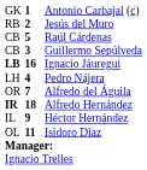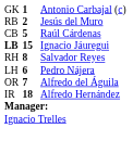 <table style="font-size: 90%" cellspacing="0" cellpadding="0">
 <tr>
 <th width="25"></th>
 <th width="25"></th>
 </tr>
 <tr>
 <td>GK</td>
 <td><strong>1</strong></td>
 <td><a href='#'>Antonio Carbajal</a> (<a href='#'>c</a>)</td>
 </tr>
 <tr>
 <td>RB</td>
 <td><strong>2</strong></td>
 <td><a href='#'>Jesús del Muro</a></td>
 </tr>
 <tr>
 <td>CB</td>
 <td><strong>5</strong></td>
 <td><a href='#'>Raúl Cárdenas</a></td>
 </tr>
 <tr>
-<td>CB</td>
-<td><strong>3</strong></td>
-<td><a href='#'>Guillermo Sepúlveda</a></td>
-</tr>
-<tr>
 <td><strong>LB</strong></td>
-<td><strong>16</strong></td>
+<td><strong>15</strong></td>
 <td><a href='#'>Ignacio Jáuregui</a></td>
 </tr>
 <tr>
+<td>RH</td>
+<td><strong>8</strong></td>
+<td><a href='#'>Salvador Reyes</a></td>
+</tr>
+<tr>
 <td>LH</td>
-<td><strong>4</strong></td>
+<td><strong>6</strong></td>
 <td><a href='#'>Pedro Nájera</a></td>
 </tr>
 <tr>
 <td>OR</td>
 <td><strong>7</strong></td>
 <td><a href='#'>Alfredo del Águila</a></td>
 </tr>
 <tr>
-<td><strong>IR</strong></td>
+<td>IR</td>
 <td><strong>18</strong></td>
 <td><a href='#'>Alfredo Hernández</a></td>
-</tr>
-<tr>
-<td>IL</td>
-<td><strong>9</strong></td>
-<td><a href='#'>Héctor Hernández</a></td>
-</tr>
-<tr>
-<td>OL</td>
-<td><strong>11</strong></td>
-<td><a href='#'>Isidoro Díaz</a></td>
 </tr>
 <tr>
 <td colspan="3"><strong>Manager:</strong></td>
 </tr>
 <tr>
 <td colspan="3"><a href='#'>Ignacio Trelles</a></td>
 </tr>
 </table>
